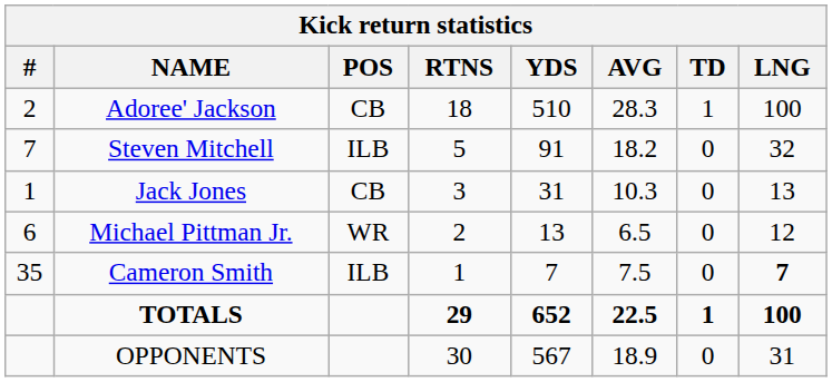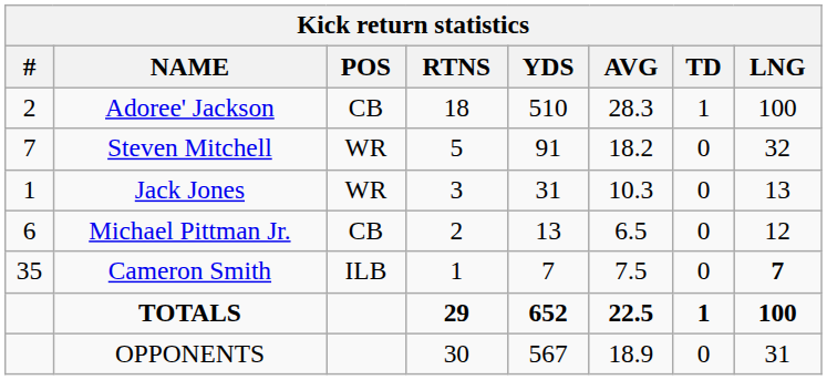 <table style="width:40%; text-align:center;" class="wikitable collapsible collapsed">
 <tr>
 <th colspan="8">Kick return statistics</th>
 </tr>
 <tr>
 <th>#</th>
 <th>NAME</th>
 <th>POS</th>
 <th>RTNS</th>
 <th>YDS</th>
 <th>AVG</th>
 <th>TD</th>
 <th>LNG</th>
 </tr>
 <tr>
 <td>2</td>
 <td><a href='#'>Adoree' Jackson</a></td>
 <td>CB</td>
 <td>18</td>
 <td>510</td>
 <td>28.3</td>
 <td>1</td>
 <td>100</td>
 </tr>
 <tr>
 <td>7</td>
 <td><a href='#'>Steven Mitchell</a></td>
-<td>ILB</td>
+<td>WR</td>
 <td>5</td>
 <td>91</td>
 <td>18.2</td>
 <td>0</td>
 <td>32</td>
 </tr>
 <tr>
 <td>1</td>
 <td><a href='#'>Jack Jones</a></td>
-<td>CB</td>
+<td>WR</td>
 <td>3</td>
 <td>31</td>
 <td>10.3</td>
 <td>0</td>
 <td>13</td>
 </tr>
 <tr>
 <td>6</td>
 <td><a href='#'>Michael Pittman Jr.</a></td>
-<td>WR</td>
+<td>CB</td>
 <td>2</td>
 <td>13</td>
 <td>6.5</td>
 <td>0</td>
 <td>12</td>
 </tr>
 <tr>
 <td>35</td>
 <td><a href='#'>Cameron Smith</a></td>
 <td>ILB</td>
 <td>1</td>
 <td>7</td>
 <td>7.5</td>
 <td>0</td>
 <td><strong>7</strong></td>
 </tr>
 <tr>
 <td></td>
 <td><strong>TOTALS</strong></td>
 <td></td>
 <td><strong> 29 </strong></td>
 <td><strong> 652 </strong></td>
 <td><strong> 22.5 </strong></td>
 <td><strong> 1 </strong></td>
 <td><strong>100 </strong></td>
 </tr>
 <tr>
 <td></td>
 <td>OPPONENTS</td>
 <td></td>
 <td>30</td>
 <td>567</td>
 <td>18.9</td>
 <td>0</td>
 <td>31</td>
 </tr>
 </table>
